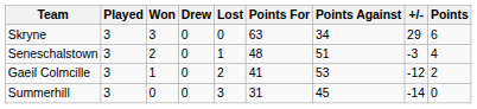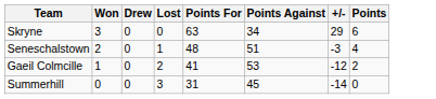 <table class="wikitable">
 <tr>
 <th>Team</th>
-<th>Played</th>
 <th>Won</th>
 <th>Drew</th>
 <th>Lost</th>
 <th>Points For</th>
 <th>Points Against</th>
 <th>+/-</th>
 <th>Points</th>
 </tr>
 <tr>
 <td>Skryne</td>
 <td>3</td>
-<td>3</td>
 <td>0</td>
 <td>0</td>
 <td>63</td>
 <td>34</td>
 <td>29</td>
 <td>6</td>
 </tr>
 <tr>
 <td>Seneschalstown</td>
-<td>3</td>
 <td>2</td>
 <td>0</td>
 <td>1</td>
 <td>48</td>
 <td>51</td>
 <td>-3</td>
 <td>4</td>
 </tr>
 <tr>
 <td>Gaeil Colmcille</td>
-<td>3</td>
 <td>1</td>
 <td>0</td>
 <td>2</td>
 <td>41</td>
 <td>53</td>
 <td>-12</td>
 <td>2</td>
 </tr>
 <tr>
 <td>Summerhill</td>
-<td>3</td>
 <td>0</td>
 <td>0</td>
 <td>3</td>
 <td>31</td>
 <td>45</td>
 <td>-14</td>
 <td>0</td>
 </tr>
 </table>
